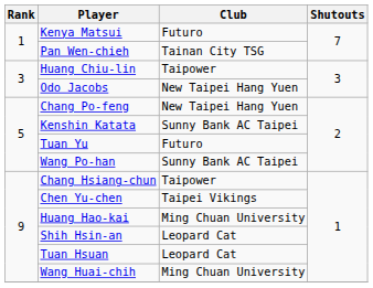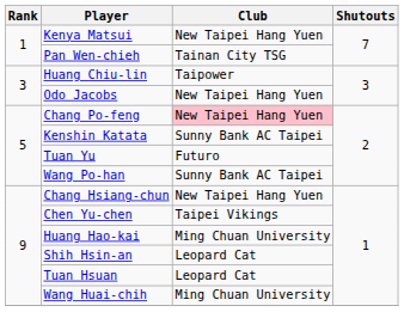 <table class="wikitable" style="text-align:center">
 <tr>
 <th>Rank</th>
 <th>Player</th>
 <th>Club</th>
 <th>Shutouts</th>
 </tr>
 <tr>
 <td rowspan=2>1</td>
 <td align="left"> <a href='#'>Kenya Matsui</a></td>
-<td align="left">Futuro</td>
+<td align="left">New Taipei Hang Yuen</td>
 <td rowspan=2>7</td>
 </tr>
 <tr>
 <td align="left"> <a href='#'>Pan Wen-chieh</a></td>
 <td align="left">Tainan City TSG</td>
 </tr>
 <tr>
 <td rowspan=2>3</td>
 <td align="left"> <a href='#'>Huang Chiu-lin</a></td>
 <td align="left">Taipower</td>
 <td rowspan=2>3</td>
 </tr>
 <tr>
 <td align="left"> <a href='#'>Odo Jacobs</a></td>
 <td align="left">New Taipei Hang Yuen</td>
 </tr>
 <tr>
 <td rowspan=4>5</td>
 <td align="left"> <a href='#'>Chang Po-feng</a></td>
-<td align="left">New Taipei Hang Yuen</td>
+<td align="left" style="background: pink;">New Taipei Hang Yuen</td>
 <td rowspan=4>2</td>
 </tr>
 <tr>
 <td align="left"> <a href='#'>Kenshin Katata</a></td>
 <td align="left">Sunny Bank AC Taipei</td>
 </tr>
 <tr>
 <td align="left"> <a href='#'>Tuan Yu</a></td>
 <td align="left">Futuro</td>
 </tr>
 <tr>
 <td align="left"> <a href='#'>Wang Po-han</a></td>
 <td align="left">Sunny Bank AC Taipei</td>
 </tr>
 <tr>
 <td rowspan=6>9</td>
 <td align="left"> <a href='#'>Chang Hsiang-chun</a></td>
-<td align="left">Taipower</td>
+<td align="left">New Taipei Hang Yuen</td>
 <td rowspan=6>1</td>
 </tr>
 <tr>
 <td align="left"> <a href='#'>Chen Yu-chen</a></td>
 <td align="left">Taipei Vikings</td>
 </tr>
 <tr>
 <td align="left"> <a href='#'>Huang Hao-kai</a></td>
 <td align="left">Ming Chuan University</td>
 </tr>
 <tr>
 <td align="left"> <a href='#'>Shih Hsin-an</a></td>
 <td align="left">Leopard Cat</td>
 </tr>
 <tr>
 <td align="left"> <a href='#'>Tuan Hsuan</a></td>
 <td align="left">Leopard Cat</td>
 </tr>
 <tr>
 <td align="left"> <a href='#'>Wang Huai-chih</a></td>
 <td align="left">Ming Chuan University</td>
 </tr>
 <tr>
 </tr>
 </table>
